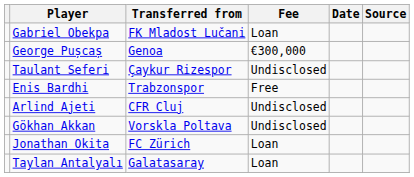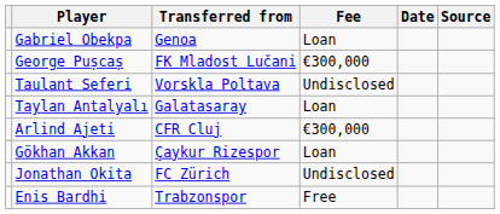 <table class="wikitable plainrowheaders sortable">
 <tr>
 <th></th>
 <th scope="col">Player</th>
 <th>Transferred from</th>
 <th style="width: 80px;">Fee</th>
 <th scope="col">Date</th>
 <th scope="col">Source</th>
 </tr>
 <tr>
 <td align="center"></td>
 <td> <a href='#'>Gabriel Obekpa</a></td>
-<td> <a href='#'>FK Mladost Lučani</a></td>
+<td> <a href='#'>Genoa</a></td>
 <td>Loan</td>
 <td></td>
 <td></td>
 </tr>
 <tr>
 <td align="center"></td>
 <td> <a href='#'>George Pușcaș</a></td>
-<td> <a href='#'>Genoa</a></td>
+<td> <a href='#'>FK Mladost Lučani</a></td>
 <td>€300,000</td>
 <td></td>
 <td></td>
 </tr>
 <tr>
 <td align="center"></td>
 <td> <a href='#'>Taulant Seferi</a></td>
+<td> <a href='#'>Vorskla Poltava</a></td>
+<td>Undisclosed</td>
+<td></td>
+<td></td>
+</tr>
+<tr>
+<td align="center"></td>
+<td> <a href='#'>Taylan Antalyalı</a></td>
+<td> <a href='#'>Galatasaray</a></td>
+<td>Loan</td>
+<td></td>
+<td></td>
+</tr>
+<tr>
+<td align="center"></td>
+<td> <a href='#'>Arlind Ajeti</a></td>
+<td> <a href='#'>CFR Cluj</a></td>
+<td>€300,000</td>
+<td></td>
+<td></td>
+</tr>
+<tr>
+<td align="center"></td>
+<td> <a href='#'>Gökhan Akkan</a></td>
 <td> <a href='#'>Çaykur Rizespor</a></td>
+<td>Loan</td>
+<td></td>
+<td></td>
+</tr>
+<tr>
+<td align="center"></td>
+<td> <a href='#'>Jonathan Okita</a></td>
+<td> <a href='#'>FC Zürich</a></td>
 <td>Undisclosed</td>
 <td></td>
 <td></td>
 </tr>
 <tr>
 <td align="center"></td>
 <td> <a href='#'>Enis Bardhi</a></td>
 <td> <a href='#'>Trabzonspor</a></td>
 <td>Free</td>
 <td></td>
 <td></td>
 </tr>
-<tr>
-<td align="center"></td>
-<td> <a href='#'>Arlind Ajeti</a></td>
-<td> <a href='#'>CFR Cluj</a></td>
-<td>Undisclosed</td>
-<td></td>
-<td></td>
-</tr>
-<tr>
-<td align="center"></td>
-<td> <a href='#'>Gökhan Akkan</a></td>
-<td> <a href='#'>Vorskla Poltava</a></td>
-<td>Undisclosed</td>
-<td></td>
-<td></td>
-</tr>
-<tr>
-<td align="center"></td>
-<td> <a href='#'>Jonathan Okita</a></td>
-<td> <a href='#'>FC Zürich</a></td>
-<td>Loan</td>
-<td></td>
-<td></td>
-</tr>
-<tr>
-<td align="center"></td>
-<td> <a href='#'>Taylan Antalyalı</a></td>
-<td> <a href='#'>Galatasaray</a></td>
-<td>Loan</td>
-<td></td>
-<td></td>
-</tr>
 </table>
